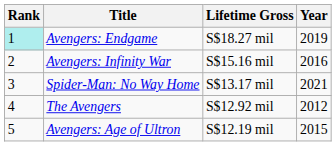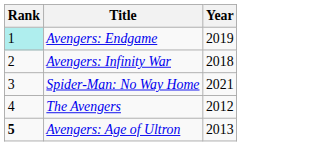 <table class="wikitable" style="font-size:95%">
 <tr>
 <th scope="col">Rank</th>
 <th scope="col">Title</th>
-<th scope="col">Lifetime Gross</th>
 <th scope="col">Year</th>
 </tr>
 <tr>
 <td style="background: paleturquoise;">1</td>
 <td><em><a href='#'>Avengers: Endgame</a></em></td>
-<td>S$18.27 mil</td>
 <td>2019</td>
 </tr>
 <tr>
 <td>2</td>
 <td><em><a href='#'>Avengers: Infinity War</a></em></td>
-<td>S$15.16 mil</td>
-<td>2016</td>
+<td>2018</td>
 </tr>
 <tr>
 <td>3</td>
 <td><em><a href='#'>Spider-Man: No Way Home</a></em></td>
-<td>S$13.17 mil</td>
 <td>2021</td>
 </tr>
 <tr>
 <td>4</td>
 <td><em><a href='#'>The Avengers</a></em></td>
-<td>S$12.92 mil</td>
 <td>2012</td>
 </tr>
 <tr>
-<td>5</td>
+<td><strong>5</strong></td>
 <td><em><a href='#'>Avengers: Age of Ultron</a></em></td>
-<td>S$12.19 mil</td>
-<td>2015</td>
+<td>2013</td>
 </tr>
 </table>
